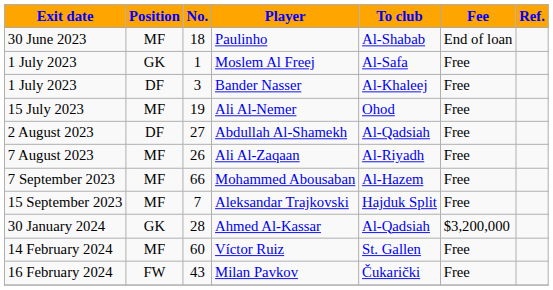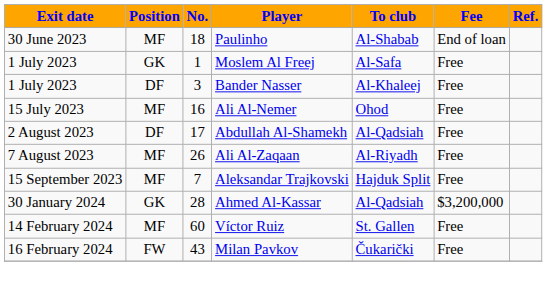 <table class="wikitable sortable">
 <tr>
 <th style="background:orange; color:blue;"><strong>Exit date</strong></th>
 <th style="background:orange; color:blue;"><strong>Position</strong></th>
 <th style="background:orange; color:blue;"><strong>No.</strong></th>
 <th style="background:orange; color:blue;"><strong>Player</strong></th>
 <th style="background:orange; color:blue;"><strong>To club</strong></th>
 <th style="background:orange; color:blue;"><strong>Fee</strong></th>
 <th style="background:orange; color:blue;"><strong>Ref.</strong></th>
 </tr>
 <tr>
 <td>30 June 2023</td>
 <td style="text-align:center;">MF</td>
 <td style="text-align:center;">18</td>
 <td style="text-align:left;"> <a href='#'>Paulinho</a></td>
 <td style="text-align:left;"> <a href='#'>Al-Shabab</a></td>
 <td>End of loan</td>
 <td></td>
 </tr>
 <tr>
 <td>1 July 2023</td>
 <td style="text-align:center;">GK</td>
 <td style="text-align:center;">1</td>
 <td style="text-align:left;"> <a href='#'>Moslem Al Freej</a></td>
 <td style="text-align:left;"> <a href='#'>Al-Safa</a></td>
 <td>Free</td>
 <td></td>
 </tr>
 <tr>
 <td>1 July 2023</td>
 <td style="text-align:center;">DF</td>
 <td style="text-align:center;">3</td>
 <td style="text-align:left;"> <a href='#'>Bander Nasser</a></td>
 <td style="text-align:left;"> <a href='#'>Al-Khaleej</a></td>
 <td>Free</td>
 <td></td>
 </tr>
 <tr>
 <td>15 July 2023</td>
 <td style="text-align:center;">MF</td>
-<td style="text-align:center;">19</td>
+<td style="text-align:center;">16</td>
 <td style="text-align:left;"> <a href='#'>Ali Al-Nemer</a></td>
 <td style="text-align:left;"> <a href='#'>Ohod</a></td>
 <td>Free</td>
 <td></td>
 </tr>
 <tr>
 <td>2 August 2023</td>
 <td style="text-align:center;">DF</td>
-<td style="text-align:center;">27</td>
+<td style="text-align:center;">17</td>
 <td style="text-align:left;"> <a href='#'>Abdullah Al-Shamekh</a></td>
 <td style="text-align:left;"> <a href='#'>Al-Qadsiah</a></td>
 <td>Free</td>
 <td></td>
 </tr>
 <tr>
 <td>7 August 2023</td>
 <td style="text-align:center;">MF</td>
 <td style="text-align:center;">26</td>
 <td style="text-align:left;"> <a href='#'>Ali Al-Zaqaan</a></td>
 <td style="text-align:left;"> <a href='#'>Al-Riyadh</a></td>
-<td>Free</td>
-<td></td>
-</tr>
-<tr>
-<td>7 September 2023</td>
-<td style="text-align:center;">MF</td>
-<td style="text-align:center;">66</td>
-<td style="text-align:left;"> <a href='#'>Mohammed Abousaban</a></td>
-<td style="text-align:left;"> <a href='#'>Al-Hazem</a></td>
 <td>Free</td>
 <td></td>
 </tr>
 <tr>
 <td>15 September 2023</td>
 <td style="text-align:center;">MF</td>
 <td style="text-align:center;">7</td>
 <td style="text-align:left;"> <a href='#'>Aleksandar Trajkovski</a></td>
 <td style="text-align:left;"> <a href='#'>Hajduk Split</a></td>
 <td>Free</td>
 <td></td>
 </tr>
 <tr>
 <td>30 January 2024</td>
 <td style="text-align:center;">GK</td>
 <td style="text-align:center;">28</td>
 <td style="text-align:left;"> <a href='#'>Ahmed Al-Kassar</a></td>
 <td style="text-align:left;"> <a href='#'>Al-Qadsiah</a></td>
 <td>$3,200,000</td>
 <td></td>
 </tr>
 <tr>
 <td>14 February 2024</td>
 <td style="text-align:center;">MF</td>
 <td style="text-align:center;">60</td>
 <td style="text-align:left;"> <a href='#'>Víctor Ruiz</a></td>
 <td style="text-align:left;"> <a href='#'>St. Gallen</a></td>
 <td>Free</td>
 <td></td>
 </tr>
 <tr>
 <td>16 February 2024</td>
 <td style="text-align:center;">FW</td>
 <td style="text-align:center;">43</td>
 <td style="text-align:left;"> <a href='#'>Milan Pavkov</a></td>
 <td style="text-align:left;"> <a href='#'>Čukarički</a></td>
 <td>Free</td>
 <td></td>
 </tr>
 <tr>
 </tr>
 </table>
